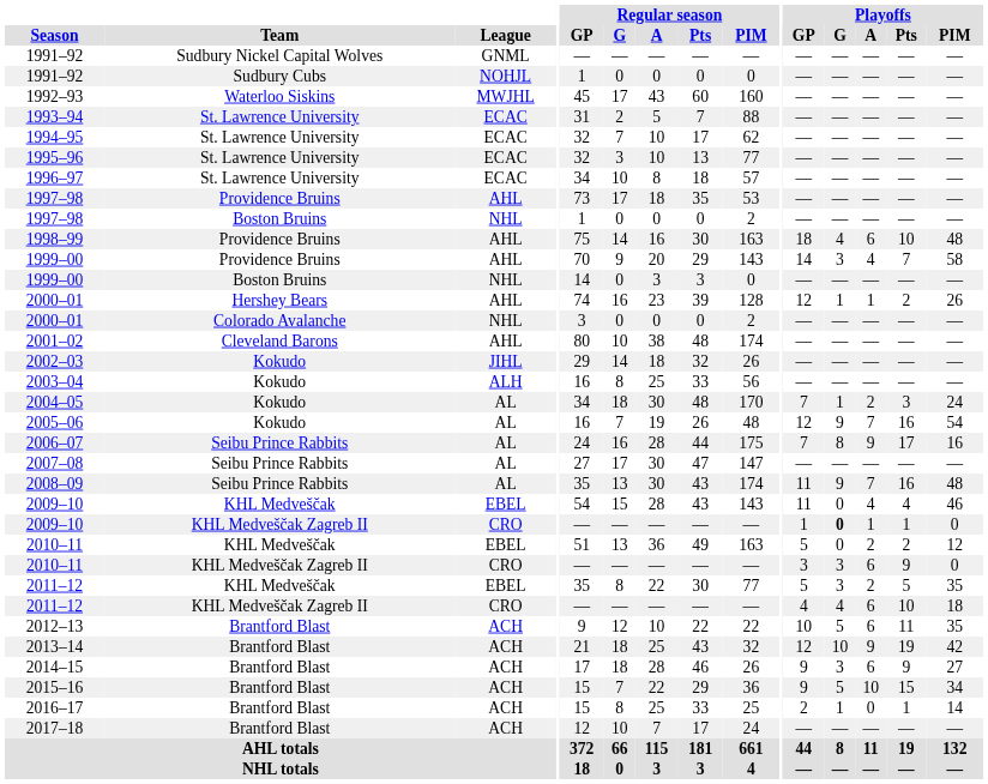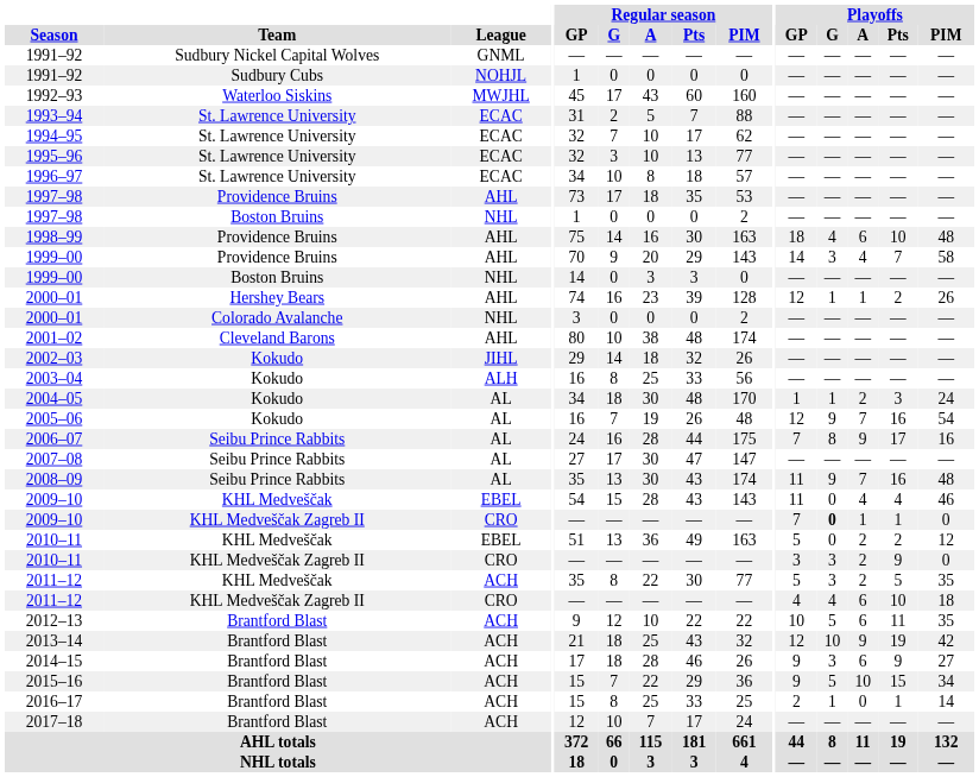 <table border="0" cellpadding="1" cellspacing="0" style="text-align:center; width:60em">
 <tr bgcolor="#e0e0e0">
 <th colspan="3" bgcolor="#ffffff"></th>
 <th rowspan="100" bgcolor="#ffffff"></th>
 <th colspan="5"><a href='#'>Regular season</a></th>
 <th rowspan="100" bgcolor="#ffffff"></th>
 <th colspan="5"><a href='#'>Playoffs</a></th>
 </tr>
 <tr bgcolor="#e0e0e0">
 <th><a href='#'>Season</a></th>
 <th>Team</th>
 <th>League</th>
 <th>GP</th>
 <th><a href='#'>G</a></th>
 <th><a href='#'>A</a></th>
 <th><a href='#'>Pts</a></th>
 <th><a href='#'>PIM</a></th>
 <th>GP</th>
 <th>G</th>
 <th>A</th>
 <th>Pts</th>
 <th>PIM</th>
 </tr>
 <tr>
 <td>1991–92</td>
 <td>Sudbury Nickel Capital Wolves</td>
 <td>GNML</td>
 <td>—</td>
 <td>—</td>
 <td>—</td>
 <td>—</td>
 <td>—</td>
 <td>—</td>
 <td>—</td>
 <td>—</td>
 <td>—</td>
 <td>—</td>
 </tr>
 <tr bgcolor="#f0f0f0">
 <td>1991–92</td>
 <td>Sudbury Cubs</td>
 <td><a href='#'>NOHJL</a></td>
 <td>1</td>
 <td>0</td>
 <td>0</td>
 <td>0</td>
 <td>0</td>
 <td>—</td>
 <td>—</td>
 <td>—</td>
 <td>—</td>
 <td>—</td>
 </tr>
 <tr>
 <td>1992–93</td>
 <td><a href='#'>Waterloo Siskins</a></td>
 <td><a href='#'>MWJHL</a></td>
 <td>45</td>
 <td>17</td>
 <td>43</td>
 <td>60</td>
 <td>160</td>
 <td>—</td>
 <td>—</td>
 <td>—</td>
 <td>—</td>
 <td>—</td>
 </tr>
 <tr bgcolor="#f0f0f0">
 <td><a href='#'>1993–94</a></td>
 <td><a href='#'>St. Lawrence University</a></td>
 <td><a href='#'>ECAC</a></td>
 <td>31</td>
 <td>2</td>
 <td>5</td>
 <td>7</td>
 <td>88</td>
 <td>—</td>
 <td>—</td>
 <td>—</td>
 <td>—</td>
 <td>—</td>
 </tr>
 <tr>
 <td><a href='#'>1994–95</a></td>
 <td>St. Lawrence University</td>
 <td>ECAC</td>
 <td>32</td>
 <td>7</td>
 <td>10</td>
 <td>17</td>
 <td>62</td>
 <td>—</td>
 <td>—</td>
 <td>—</td>
 <td>—</td>
 <td>—</td>
 </tr>
 <tr bgcolor="#f0f0f0">
 <td><a href='#'>1995–96</a></td>
 <td>St. Lawrence University</td>
 <td>ECAC</td>
 <td>32</td>
 <td>3</td>
 <td>10</td>
 <td>13</td>
 <td>77</td>
 <td>—</td>
 <td>—</td>
 <td>—</td>
 <td>—</td>
 <td>—</td>
 </tr>
 <tr>
 <td><a href='#'>1996–97</a></td>
 <td>St. Lawrence University</td>
 <td>ECAC</td>
 <td>34</td>
 <td>10</td>
 <td>8</td>
 <td>18</td>
 <td>57</td>
 <td>—</td>
 <td>—</td>
 <td>—</td>
 <td>—</td>
 <td>—</td>
 </tr>
 <tr bgcolor="#f0f0f0">
 <td><a href='#'>1997–98</a></td>
 <td><a href='#'>Providence Bruins</a></td>
 <td><a href='#'>AHL</a></td>
 <td>73</td>
 <td>17</td>
 <td>18</td>
 <td>35</td>
 <td>53</td>
 <td>—</td>
 <td>—</td>
 <td>—</td>
 <td>—</td>
 <td>—</td>
 </tr>
 <tr>
 <td><a href='#'>1997–98</a></td>
 <td><a href='#'>Boston Bruins</a></td>
 <td><a href='#'>NHL</a></td>
 <td>1</td>
 <td>0</td>
 <td>0</td>
 <td>0</td>
 <td>2</td>
 <td>—</td>
 <td>—</td>
 <td>—</td>
 <td>—</td>
 <td>—</td>
 </tr>
 <tr bgcolor="#f0f0f0">
 <td><a href='#'>1998–99</a></td>
 <td>Providence Bruins</td>
 <td>AHL</td>
 <td>75</td>
 <td>14</td>
 <td>16</td>
 <td>30</td>
 <td>163</td>
 <td>18</td>
 <td>4</td>
 <td>6</td>
 <td>10</td>
 <td>48</td>
 </tr>
 <tr>
 <td><a href='#'>1999–00</a></td>
 <td>Providence Bruins</td>
 <td>AHL</td>
 <td>70</td>
 <td>9</td>
 <td>20</td>
 <td>29</td>
 <td>143</td>
 <td>14</td>
 <td>3</td>
 <td>4</td>
 <td>7</td>
 <td>58</td>
 </tr>
 <tr bgcolor="#f0f0f0">
 <td><a href='#'>1999–00</a></td>
 <td>Boston Bruins</td>
 <td>NHL</td>
 <td>14</td>
 <td>0</td>
 <td>3</td>
 <td>3</td>
 <td>0</td>
 <td>—</td>
 <td>—</td>
 <td>—</td>
 <td>—</td>
 <td>—</td>
 </tr>
 <tr>
 <td><a href='#'>2000–01</a></td>
 <td><a href='#'>Hershey Bears</a></td>
 <td>AHL</td>
 <td>74</td>
 <td>16</td>
 <td>23</td>
 <td>39</td>
 <td>128</td>
 <td>12</td>
 <td>1</td>
 <td>1</td>
 <td>2</td>
 <td>26</td>
 </tr>
 <tr bgcolor="#f0f0f0">
 <td><a href='#'>2000–01</a></td>
 <td><a href='#'>Colorado Avalanche</a></td>
 <td>NHL</td>
 <td>3</td>
 <td>0</td>
 <td>0</td>
 <td>0</td>
 <td>2</td>
 <td>—</td>
 <td>—</td>
 <td>—</td>
 <td>—</td>
 <td>—</td>
 </tr>
 <tr>
 <td><a href='#'>2001–02</a></td>
 <td><a href='#'>Cleveland Barons</a></td>
 <td>AHL</td>
 <td>80</td>
 <td>10</td>
 <td>38</td>
 <td>48</td>
 <td>174</td>
 <td>—</td>
 <td>—</td>
 <td>—</td>
 <td>—</td>
 <td>—</td>
 </tr>
 <tr bgcolor="#f0f0f0">
 <td><a href='#'>2002–03</a></td>
 <td><a href='#'>Kokudo</a></td>
 <td><a href='#'>JIHL</a></td>
 <td>29</td>
 <td>14</td>
 <td>18</td>
 <td>32</td>
 <td>26</td>
 <td>—</td>
 <td>—</td>
 <td>—</td>
 <td>—</td>
 <td>—</td>
 </tr>
 <tr>
 <td><a href='#'>2003–04</a></td>
 <td>Kokudo</td>
 <td><a href='#'>ALH</a></td>
 <td>16</td>
 <td>8</td>
 <td>25</td>
 <td>33</td>
 <td>56</td>
 <td>—</td>
 <td>—</td>
 <td>—</td>
 <td>—</td>
 <td>—</td>
 </tr>
 <tr bgcolor="#f0f0f0">
 <td><a href='#'>2004–05</a></td>
 <td>Kokudo</td>
 <td>AL</td>
 <td>34</td>
 <td>18</td>
 <td>30</td>
 <td>48</td>
 <td>170</td>
-<td>7</td>
+<td>1</td>
 <td>1</td>
 <td>2</td>
 <td>3</td>
 <td>24</td>
 </tr>
 <tr>
 <td><a href='#'>2005–06</a></td>
 <td>Kokudo</td>
 <td>AL</td>
 <td>16</td>
 <td>7</td>
 <td>19</td>
 <td>26</td>
 <td>48</td>
 <td>12</td>
 <td>9</td>
 <td>7</td>
 <td>16</td>
 <td>54</td>
 </tr>
 <tr bgcolor="#f0f0f0">
 <td><a href='#'>2006–07</a></td>
 <td><a href='#'>Seibu Prince Rabbits</a></td>
 <td>AL</td>
 <td>24</td>
 <td>16</td>
 <td>28</td>
 <td>44</td>
 <td>175</td>
 <td>7</td>
 <td>8</td>
 <td>9</td>
 <td>17</td>
 <td>16</td>
 </tr>
 <tr>
 <td><a href='#'>2007–08</a></td>
 <td>Seibu Prince Rabbits</td>
 <td>AL</td>
 <td>27</td>
 <td>17</td>
 <td>30</td>
 <td>47</td>
 <td>147</td>
 <td>—</td>
 <td>—</td>
 <td>—</td>
 <td>—</td>
 <td>—</td>
 </tr>
 <tr bgcolor="#f0f0f0">
 <td><a href='#'>2008–09</a></td>
 <td>Seibu Prince Rabbits</td>
 <td>AL</td>
 <td>35</td>
 <td>13</td>
 <td>30</td>
 <td>43</td>
 <td>174</td>
 <td>11</td>
 <td>9</td>
 <td>7</td>
 <td>16</td>
 <td>48</td>
 </tr>
 <tr>
 <td><a href='#'>2009–10</a></td>
 <td><a href='#'>KHL Medveščak</a></td>
 <td><a href='#'>EBEL</a></td>
 <td>54</td>
 <td>15</td>
 <td>28</td>
 <td>43</td>
 <td>143</td>
 <td>11</td>
 <td>0</td>
 <td>4</td>
 <td>4</td>
 <td>46</td>
 </tr>
 <tr bgcolor="#f0f0f0">
 <td><a href='#'>2009–10</a></td>
 <td><a href='#'>KHL Medveščak Zagreb II</a></td>
 <td><a href='#'>CRO</a></td>
 <td>—</td>
 <td>—</td>
 <td>—</td>
 <td>—</td>
 <td>—</td>
-<td>1</td>
+<td>7</td>
 <td><strong>0</strong></td>
 <td>1</td>
 <td>1</td>
 <td>0</td>
 </tr>
 <tr>
 <td><a href='#'>2010–11</a></td>
 <td>KHL Medveščak</td>
 <td>EBEL</td>
 <td>51</td>
 <td>13</td>
 <td>36</td>
 <td>49</td>
 <td>163</td>
 <td>5</td>
 <td>0</td>
 <td>2</td>
 <td>2</td>
 <td>12</td>
 </tr>
 <tr bgcolor="#f0f0f0">
 <td><a href='#'>2010–11</a></td>
 <td>KHL Medveščak Zagreb II</td>
 <td>CRO</td>
 <td>—</td>
 <td>—</td>
 <td>—</td>
 <td>—</td>
 <td>—</td>
 <td>3</td>
 <td>3</td>
-<td>6</td>
+<td>2</td>
 <td>9</td>
 <td>0</td>
 </tr>
 <tr>
 <td><a href='#'>2011–12</a></td>
 <td>KHL Medveščak</td>
-<td>EBEL</td>
+<td><a href='#'>ACH</a></td>
 <td>35</td>
 <td>8</td>
 <td>22</td>
 <td>30</td>
 <td>77</td>
 <td>5</td>
 <td>3</td>
 <td>2</td>
 <td>5</td>
 <td>35</td>
 </tr>
 <tr bgcolor="#f0f0f0">
 <td><a href='#'>2011–12</a></td>
 <td>KHL Medveščak Zagreb II</td>
 <td>CRO</td>
 <td>—</td>
 <td>—</td>
 <td>—</td>
 <td>—</td>
 <td>—</td>
 <td>4</td>
 <td>4</td>
 <td>6</td>
 <td>10</td>
 <td>18</td>
 </tr>
 <tr>
 <td>2012–13</td>
 <td><a href='#'>Brantford Blast</a></td>
 <td><a href='#'>ACH</a></td>
 <td>9</td>
 <td>12</td>
 <td>10</td>
 <td>22</td>
 <td>22</td>
 <td>10</td>
 <td>5</td>
 <td>6</td>
 <td>11</td>
 <td>35</td>
 </tr>
 <tr bgcolor="#f0f0f0">
 <td>2013–14</td>
 <td>Brantford Blast</td>
 <td>ACH</td>
 <td>21</td>
 <td>18</td>
 <td>25</td>
 <td>43</td>
 <td>32</td>
 <td>12</td>
 <td>10</td>
 <td>9</td>
 <td>19</td>
 <td>42</td>
 </tr>
 <tr>
 <td>2014–15</td>
 <td>Brantford Blast</td>
 <td>ACH</td>
 <td>17</td>
 <td>18</td>
 <td>28</td>
 <td>46</td>
 <td>26</td>
 <td>9</td>
 <td>3</td>
 <td>6</td>
 <td>9</td>
 <td>27</td>
 </tr>
 <tr bgcolor="#f0f0f0">
 <td>2015–16</td>
 <td>Brantford Blast</td>
 <td>ACH</td>
 <td>15</td>
 <td>7</td>
 <td>22</td>
 <td>29</td>
 <td>36</td>
 <td>9</td>
 <td>5</td>
 <td>10</td>
 <td>15</td>
 <td>34</td>
 </tr>
 <tr>
 <td>2016–17</td>
 <td>Brantford Blast</td>
 <td>ACH</td>
 <td>15</td>
 <td>8</td>
 <td>25</td>
 <td>33</td>
 <td>25</td>
 <td>2</td>
 <td>1</td>
 <td>0</td>
 <td>1</td>
 <td>14</td>
 </tr>
 <tr bgcolor="#f0f0f0">
 <td>2017–18</td>
 <td>Brantford Blast</td>
 <td>ACH</td>
 <td>12</td>
 <td>10</td>
 <td>7</td>
 <td>17</td>
 <td>24</td>
 <td>—</td>
 <td>—</td>
 <td>—</td>
 <td>—</td>
 <td>—</td>
 </tr>
 <tr bgcolor="#e0e0e0">
 <th colspan="3">AHL totals</th>
 <th>372</th>
 <th>66</th>
 <th>115</th>
 <th>181</th>
 <th>661</th>
 <th>44</th>
 <th>8</th>
 <th>11</th>
 <th>19</th>
 <th>132</th>
 </tr>
 <tr bgcolor="#e0e0e0">
 <th colspan="3">NHL totals</th>
 <th>18</th>
 <th>0</th>
 <th>3</th>
 <th>3</th>
 <th>4</th>
 <th>—</th>
 <th>—</th>
 <th>—</th>
 <th>—</th>
 <th>—</th>
 </tr>
 </table>
